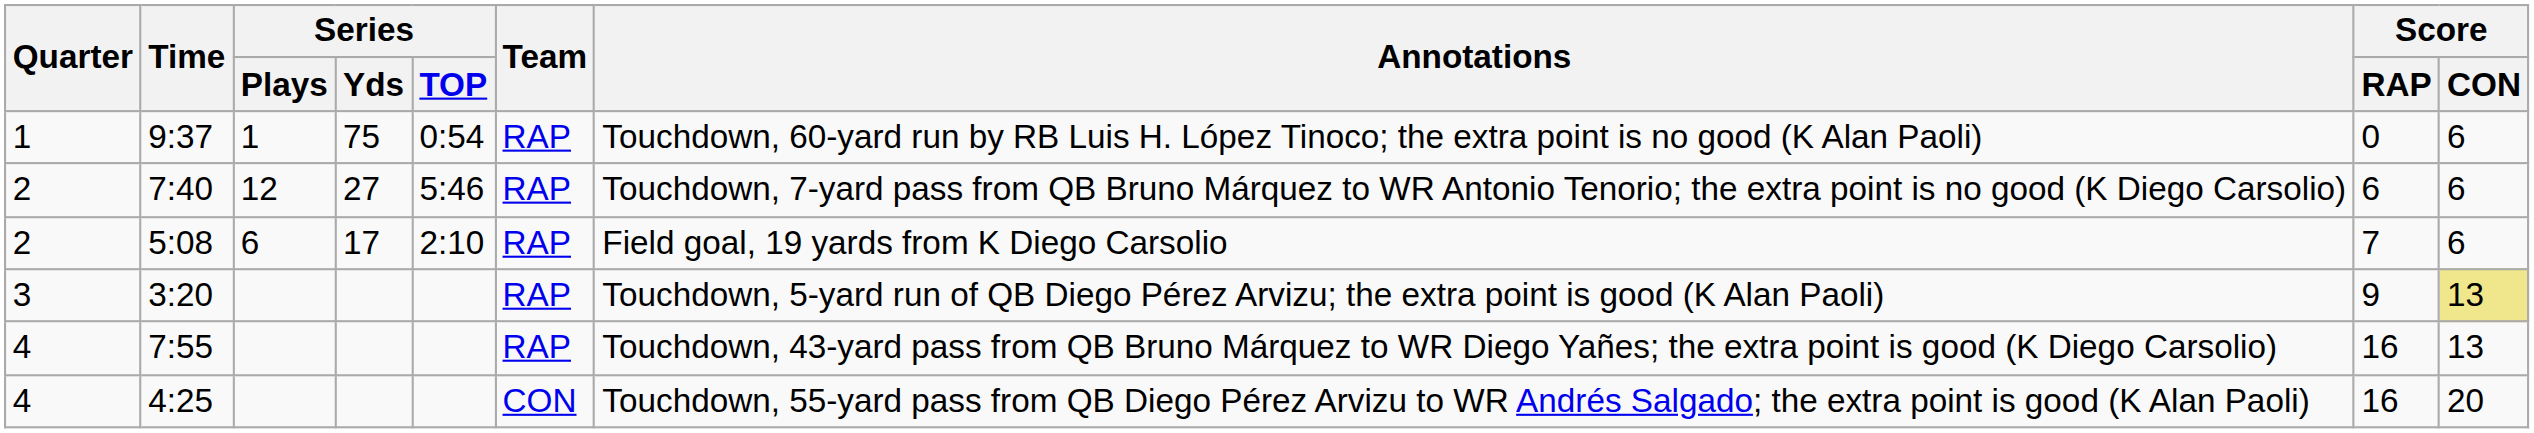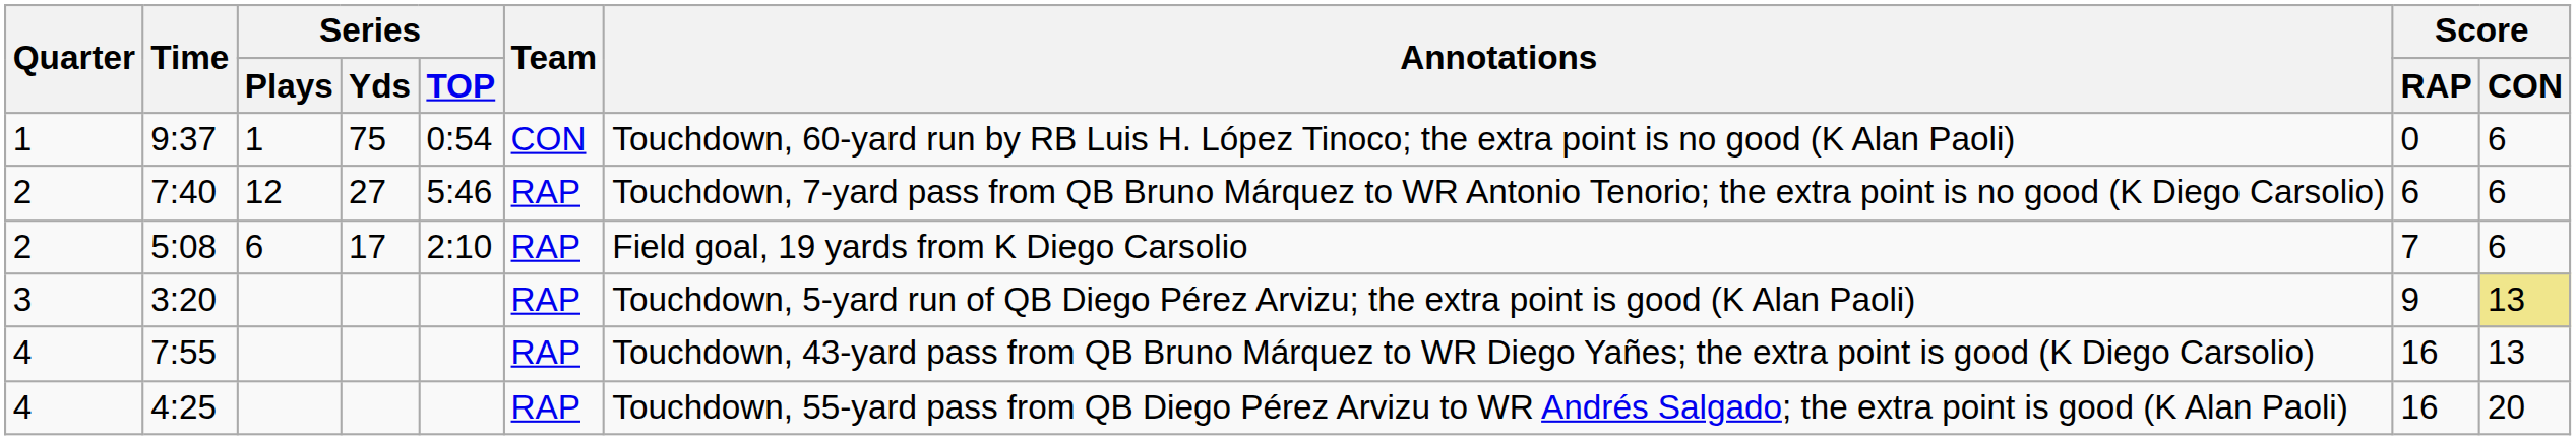 <table class="wikitable">
 <tr>
 <th rowspan=2>Quarter</th>
 <th rowspan=2>Time</th>
 <th colspan=3>Series</th>
 <th rowspan=2><strong>Team</strong></th>
 <th rowspan=2>Annotations</th>
 <th colspan=2>Score</th>
 </tr>
 <tr>
 <th>Plays</th>
 <th>Yds</th>
 <th><a href='#'>TOP</a></th>
 <th>RAP</th>
 <th>CON</th>
 </tr>
 <tr>
 <td>1</td>
 <td>9:37</td>
 <td>1</td>
 <td>75</td>
 <td>0:54</td>
-<td><a href='#'>RAP</a></td>
+<td><a href='#'>CON</a></td>
 <td>Touchdown, 60-yard run by RB Luis H. López Tinoco; the extra point is no good (K Alan Paoli)</td>
 <td>0</td>
 <td>6</td>
 </tr>
 <tr>
 <td>2</td>
 <td>7:40</td>
 <td>12</td>
 <td>27</td>
 <td>5:46</td>
 <td><a href='#'>RAP</a></td>
 <td>Touchdown, 7-yard pass from QB Bruno Márquez to WR Antonio Tenorio; the extra point is no good (K Diego Carsolio)</td>
 <td>6</td>
 <td>6</td>
 </tr>
 <tr>
 <td>2</td>
 <td>5:08</td>
 <td>6</td>
 <td>17</td>
 <td>2:10</td>
 <td><a href='#'>RAP</a></td>
 <td>Field goal, 19 yards from K Diego Carsolio</td>
 <td>7</td>
 <td>6</td>
 </tr>
 <tr>
 <td>3</td>
 <td>3:20</td>
 <td></td>
 <td></td>
 <td></td>
 <td><a href='#'>RAP</a></td>
 <td>Touchdown, 5-yard run of QB Diego Pérez Arvizu; the extra point is good (K Alan Paoli)</td>
 <td>9</td>
 <td style="background: khaki;">13</td>
 </tr>
 <tr>
 <td>4</td>
 <td>7:55</td>
 <td></td>
 <td></td>
 <td></td>
 <td><a href='#'>RAP</a></td>
 <td>Touchdown, 43-yard pass from QB Bruno Márquez to WR Diego Yañes; the extra point is good (K Diego Carsolio)</td>
 <td>16</td>
 <td>13</td>
 </tr>
 <tr>
 <td>4</td>
 <td>4:25</td>
 <td></td>
 <td></td>
 <td></td>
-<td><a href='#'>CON</a></td>
+<td><a href='#'>RAP</a></td>
 <td>Touchdown, 55-yard pass from QB Diego Pérez Arvizu to WR <a href='#'>Andrés Salgado</a>; the extra point is good (K Alan Paoli)</td>
 <td>16</td>
 <td>20</td>
 </tr>
 </table>
